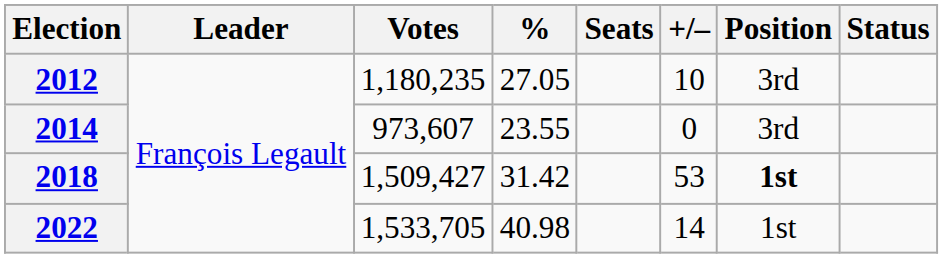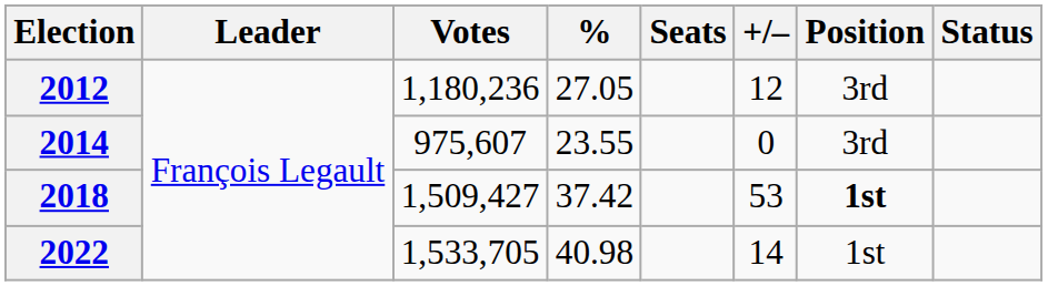 <table class=wikitable style="text-align: center;">
 <tr>
 <th>Election</th>
 <th>Leader</th>
 <th>Votes</th>
 <th>%</th>
 <th>Seats</th>
 <th>+/–</th>
 <th>Position</th>
 <th>Status</th>
 </tr>
 <tr>
 <th><a href='#'>2012</a></th>
 <td rowspan="4"><a href='#'>François Legault</a></td>
-<td>1,180,235</td>
+<td>1,180,236</td>
 <td>27.05</td>
 <td></td>
-<td> 10</td>
+<td> 12</td>
 <td> 3rd</td>
 <td></td>
 </tr>
 <tr>
 <th><a href='#'>2014</a></th>
-<td>973,607</td>
+<td>975,607</td>
 <td>23.55</td>
 <td></td>
 <td> 0</td>
 <td> 3rd</td>
 <td></td>
 </tr>
 <tr>
 <th><a href='#'>2018</a></th>
 <td>1,509,427</td>
-<td>31.42</td>
+<td>37.42</td>
 <td></td>
 <td> 53</td>
 <td><strong> 1st</strong></td>
 <td></td>
 </tr>
 <tr>
 <th><a href='#'>2022</a></th>
 <td>1,533,705</td>
 <td>40.98</td>
 <td></td>
 <td> 14</td>
 <td> 1st</td>
 <td></td>
 </tr>
 </table>
